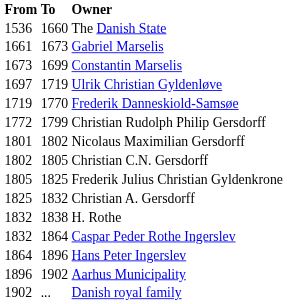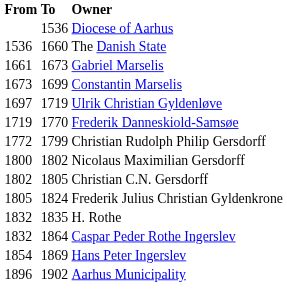 <table>
 <tr>
 <td><strong>From</strong></td>
 <td><strong>To</strong></td>
 <td><strong>Owner</strong></td>
+</tr>
+<tr>
+<td></td>
+<td>1536</td>
+<td><a href='#'>Diocese of Aarhus</a></td>
 </tr>
 <tr>
 <td>1536</td>
 <td>1660</td>
 <td>The <a href='#'>Danish State</a></td>
 </tr>
 <tr>
 <td>1661</td>
 <td>1673</td>
 <td><a href='#'>Gabriel Marselis</a></td>
 </tr>
 <tr>
 <td>1673</td>
 <td>1699</td>
 <td><a href='#'>Constantin Marselis</a></td>
 </tr>
 <tr>
 <td>1697</td>
 <td>1719</td>
 <td><a href='#'>Ulrik Christian Gyldenløve</a></td>
 </tr>
 <tr>
 <td>1719</td>
 <td>1770</td>
 <td><a href='#'>Frederik Danneskiold-Samsøe</a></td>
 </tr>
 <tr>
 <td>1772</td>
 <td>1799</td>
 <td>Christian Rudolph Philip Gersdorff</td>
 </tr>
 <tr>
-<td>1801</td>
+<td>1800</td>
 <td>1802</td>
 <td>Nicolaus Maximilian Gersdorff</td>
 </tr>
 <tr>
 <td>1802</td>
 <td>1805</td>
 <td>Christian C.N. Gersdorff</td>
 </tr>
 <tr>
 <td>1805</td>
-<td>1825</td>
+<td>1824</td>
 <td>Frederik Julius Christian Gyldenkrone</td>
 </tr>
 <tr>
-<td>1825</td>
 <td>1832</td>
-<td>Christian A. Gersdorff</td>
-</tr>
-<tr>
-<td>1832</td>
-<td>1838</td>
+<td>1835</td>
 <td>H. Rothe</td>
 </tr>
 <tr>
 <td>1832</td>
 <td>1864</td>
 <td><a href='#'>Caspar Peder Rothe Ingerslev</a></td>
 </tr>
 <tr>
-<td>1864</td>
-<td>1896</td>
+<td>1854</td>
+<td>1869</td>
 <td><a href='#'>Hans Peter Ingerslev</a></td>
 </tr>
 <tr>
 <td>1896</td>
 <td>1902</td>
 <td><a href='#'>Aarhus Municipality</a></td>
 </tr>
 <tr>
-<td>1902</td>
-<td>...</td>
-<td><a href='#'>Danish royal family</a></td>
-</tr>
-<tr>
 </tr>
 </table>
